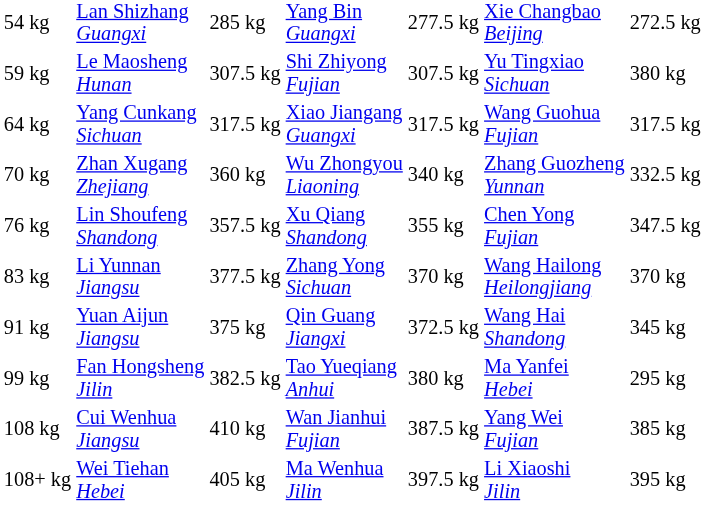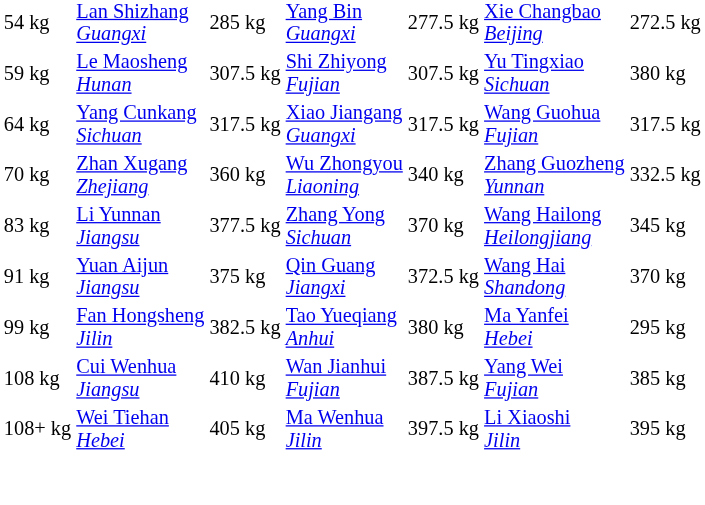 <table>
 <tr>
 <td>54 kg</td>
 <td><a href='#'>Lan Shizhang</a><br><em><a href='#'>Guangxi</a></em></td>
 <td>285 kg</td>
 <td><a href='#'>Yang Bin</a><br><em><a href='#'>Guangxi</a></em></td>
 <td>277.5 kg</td>
 <td><a href='#'>Xie Changbao</a><br><em><a href='#'>Beijing</a></em></td>
 <td>272.5 kg</td>
 </tr>
 <tr>
 <td>59 kg</td>
 <td><a href='#'>Le Maosheng</a><br><em><a href='#'>Hunan</a></em></td>
 <td>307.5 kg</td>
 <td><a href='#'>Shi Zhiyong</a><br><em><a href='#'>Fujian</a></em></td>
 <td>307.5 kg</td>
 <td><a href='#'>Yu Tingxiao</a><br><em><a href='#'>Sichuan</a></em></td>
 <td>380 kg</td>
 </tr>
 <tr>
 <td>64 kg</td>
 <td><a href='#'>Yang Cunkang</a><br><em><a href='#'>Sichuan</a></em></td>
 <td>317.5 kg</td>
 <td><a href='#'>Xiao Jiangang</a><br><em><a href='#'>Guangxi</a></em></td>
 <td>317.5 kg</td>
 <td><a href='#'>Wang Guohua</a><br><em><a href='#'>Fujian</a></em></td>
 <td>317.5 kg</td>
 </tr>
 <tr>
 <td>70 kg</td>
 <td><a href='#'>Zhan Xugang</a><br><em><a href='#'>Zhejiang</a></em></td>
 <td>360 kg</td>
 <td><a href='#'>Wu Zhongyou</a><br><em><a href='#'>Liaoning</a></em></td>
 <td>340 kg</td>
 <td><a href='#'>Zhang Guozheng</a><br><em><a href='#'>Yunnan</a></em></td>
 <td>332.5 kg</td>
 </tr>
 <tr>
-<td>76 kg</td>
-<td><a href='#'>Lin Shoufeng</a><br><em><a href='#'>Shandong</a></em></td>
-<td>357.5 kg</td>
-<td><a href='#'>Xu Qiang</a><br><em><a href='#'>Shandong</a></em></td>
-<td>355 kg</td>
-<td><a href='#'>Chen Yong</a><br><em><a href='#'>Fujian</a></em></td>
-<td>347.5 kg</td>
-</tr>
-<tr>
 <td>83 kg</td>
 <td><a href='#'>Li Yunnan</a><br><em><a href='#'>Jiangsu</a></em></td>
 <td>377.5 kg</td>
 <td><a href='#'>Zhang Yong</a><br><em><a href='#'>Sichuan</a></em></td>
 <td>370 kg</td>
 <td><a href='#'>Wang Hailong</a><br><em><a href='#'>Heilongjiang</a></em></td>
-<td>370 kg</td>
+<td>345 kg</td>
 </tr>
 <tr>
 <td>91 kg</td>
 <td><a href='#'>Yuan Aijun</a><br><em><a href='#'>Jiangsu</a></em></td>
 <td>375 kg</td>
 <td><a href='#'>Qin Guang</a><br><em><a href='#'>Jiangxi</a></em></td>
 <td>372.5 kg</td>
 <td><a href='#'>Wang Hai</a><br><em><a href='#'>Shandong</a></em></td>
-<td>345 kg</td>
+<td>370 kg</td>
 </tr>
 <tr>
 <td>99 kg</td>
 <td><a href='#'>Fan Hongsheng</a><br><em><a href='#'>Jilin</a></em></td>
 <td>382.5 kg</td>
 <td><a href='#'>Tao Yueqiang</a><br><em><a href='#'>Anhui</a></em></td>
 <td>380 kg</td>
 <td><a href='#'>Ma Yanfei</a><br><em><a href='#'>Hebei</a></em></td>
 <td>295 kg</td>
 </tr>
 <tr>
 <td>108 kg</td>
 <td><a href='#'>Cui Wenhua</a><br><em><a href='#'>Jiangsu</a></em></td>
 <td>410 kg</td>
 <td><a href='#'>Wan Jianhui</a><br><em><a href='#'>Fujian</a></em></td>
 <td>387.5 kg</td>
 <td><a href='#'>Yang Wei</a><br><em><a href='#'>Fujian</a></em></td>
 <td>385 kg</td>
 </tr>
 <tr>
 <td>108+ kg</td>
 <td><a href='#'>Wei Tiehan</a><br><em><a href='#'>Hebei</a></em></td>
 <td>405 kg</td>
 <td><a href='#'>Ma Wenhua</a><br><em><a href='#'>Jilin</a></em></td>
 <td>397.5 kg</td>
 <td><a href='#'>Li Xiaoshi</a><br><em><a href='#'>Jilin</a></em></td>
 <td>395 kg</td>
 </tr>
 </table>
